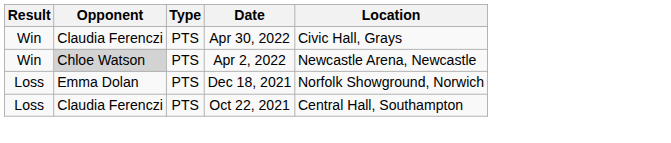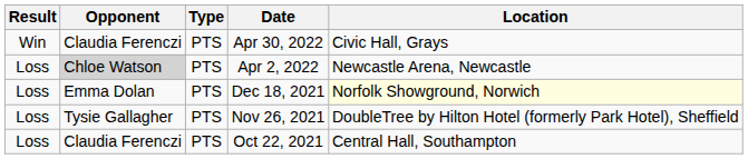 <table class="wikitable" style="text-align:center">
 <tr>
 <th>Result</th>
 <th>Opponent</th>
 <th>Type</th>
 <th>Date</th>
 <th>Location</th>
 </tr>
 <tr>
 <td>Win</td>
 <td style="text-align:left;">Claudia Ferenczi</td>
 <td>PTS</td>
 <td>Apr 30, 2022</td>
 <td style="text-align:left;">Civic Hall, Grays</td>
 </tr>
 <tr>
-<td>Win</td>
+<td>Loss</td>
 <td style="background: lightgrey; text-align:left;">Chloe Watson</td>
 <td>PTS</td>
 <td>Apr 2, 2022</td>
 <td style="text-align:left;">Newcastle Arena, Newcastle</td>
 </tr>
 <tr>
 <td>Loss</td>
 <td style="text-align:left;">Emma Dolan</td>
 <td>PTS</td>
 <td>Dec 18, 2021</td>
-<td style="text-align:left;">Norfolk Showground, Norwich</td>
+<td style="background: lightyellow; text-align:left;">Norfolk Showground, Norwich</td>
+</tr>
+<tr>
+<td>Loss</td>
+<td style="text-align:left;">Tysie Gallagher</td>
+<td>PTS</td>
+<td>Nov 26, 2021</td>
+<td style="text-align:left;">DoubleTree by Hilton Hotel (formerly Park Hotel), Sheffield</td>
 </tr>
 <tr>
 <td>Loss</td>
 <td style="text-align:left;">Claudia Ferenczi</td>
 <td>PTS</td>
 <td>Oct 22, 2021</td>
 <td style="text-align:left;">Central Hall, Southampton</td>
 </tr>
 </table>
